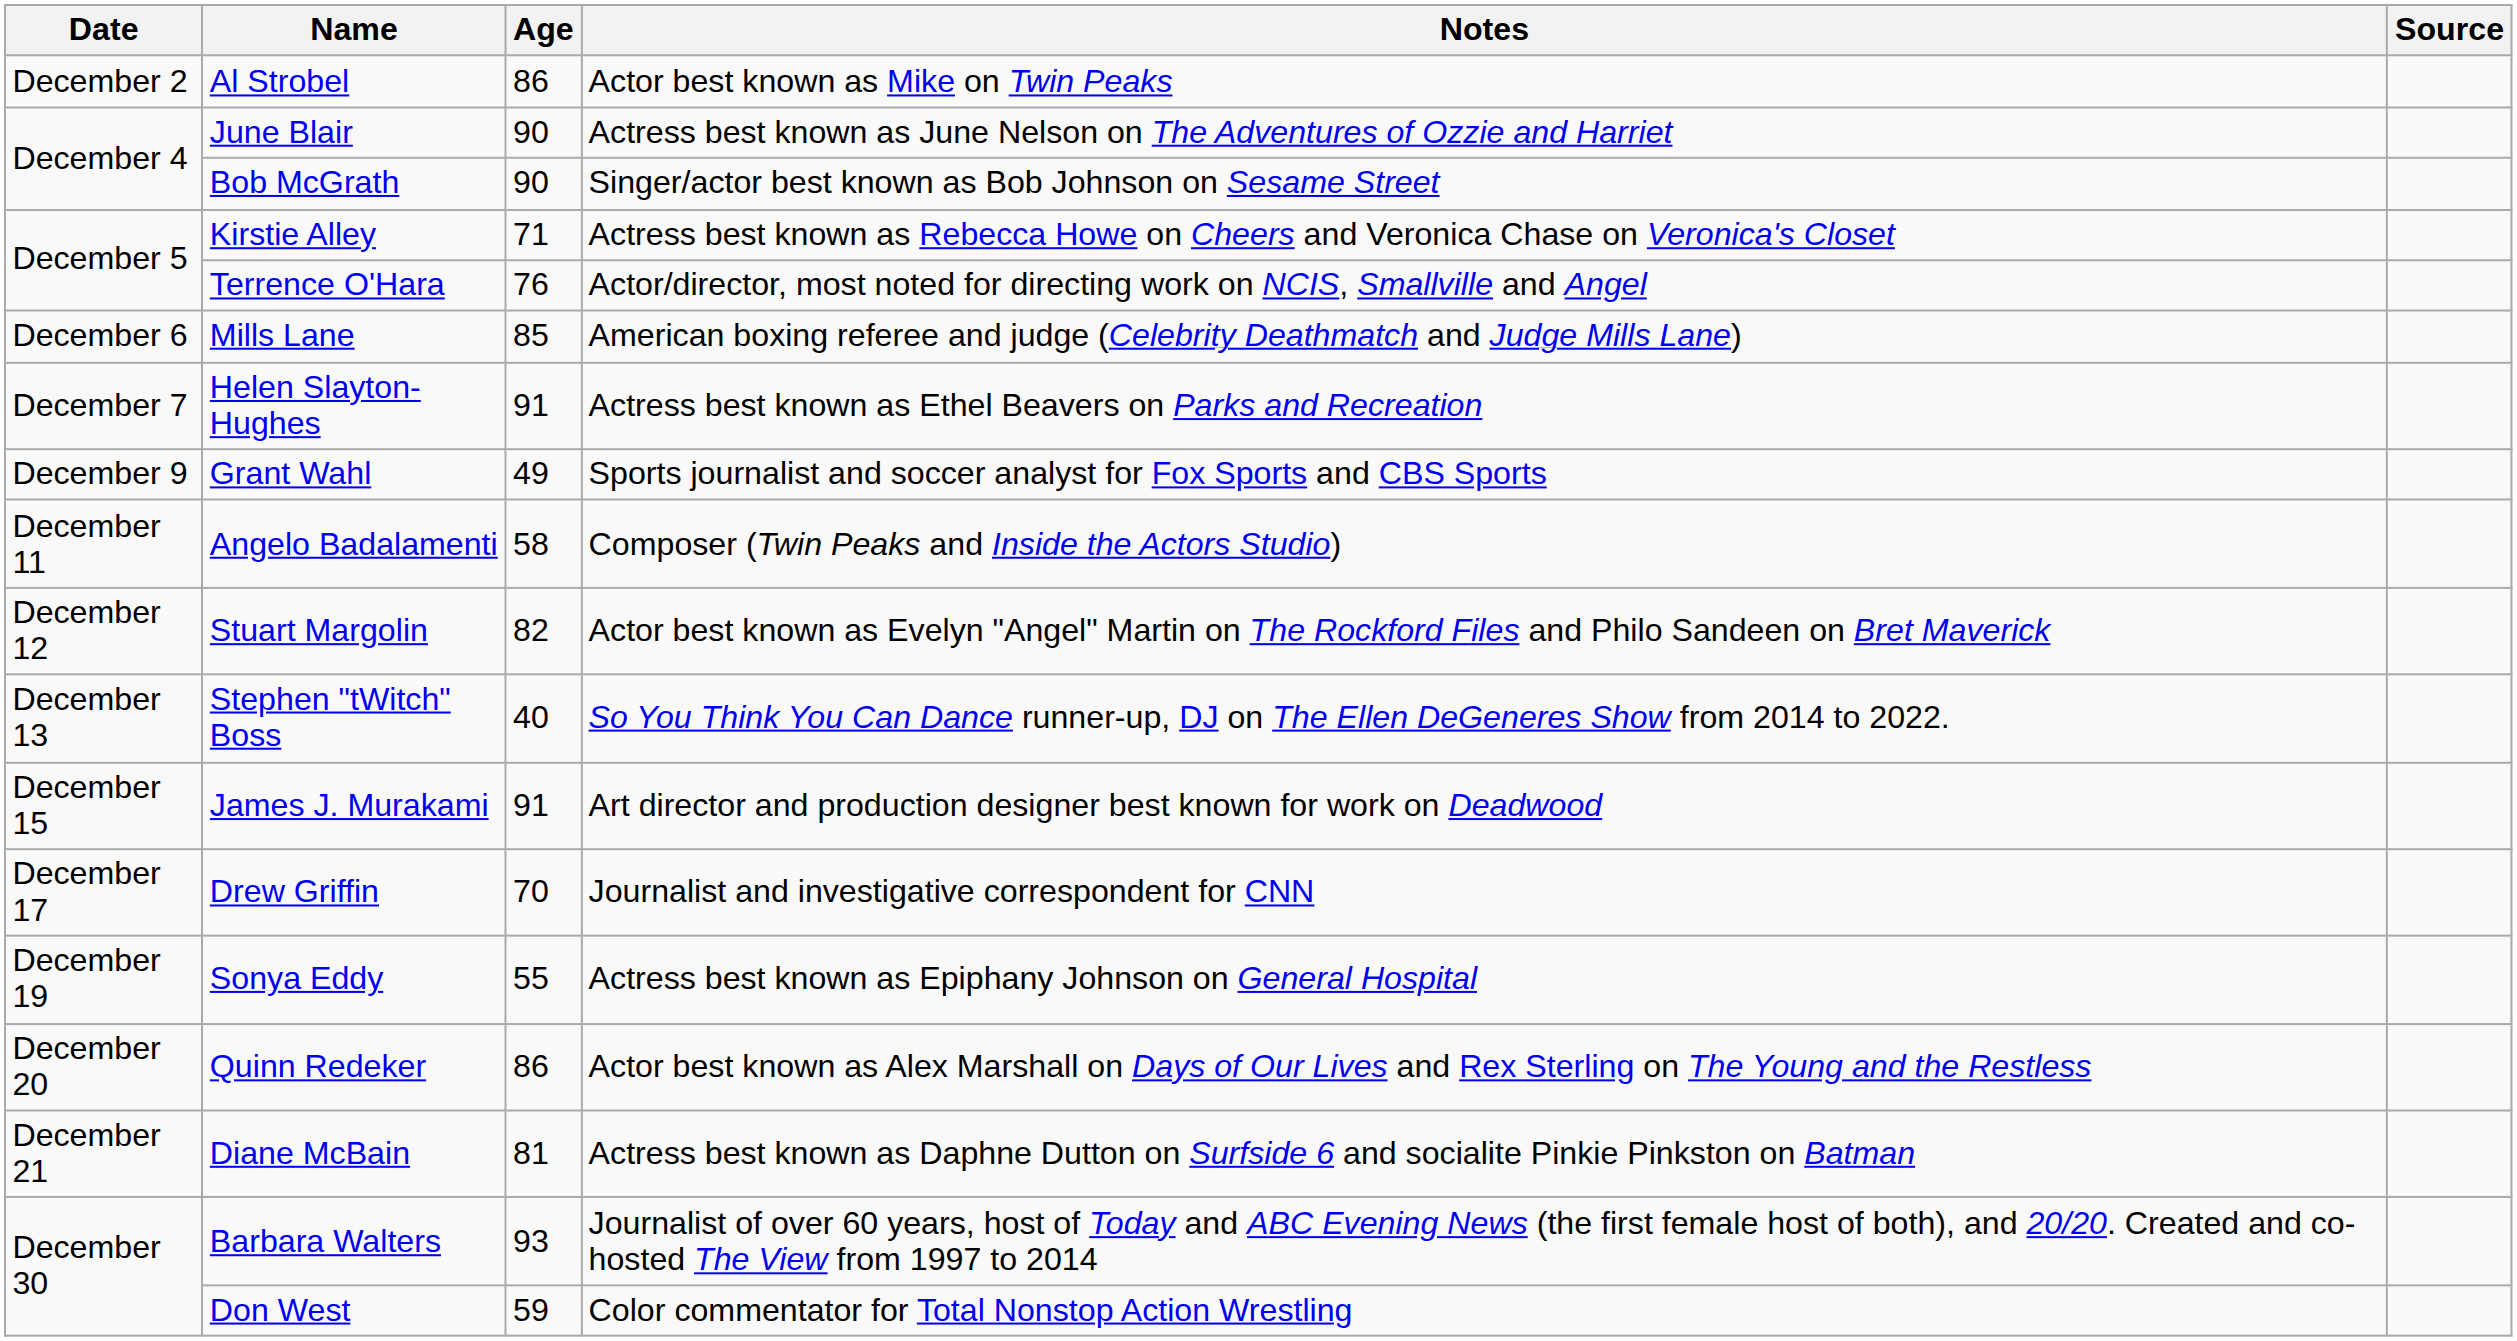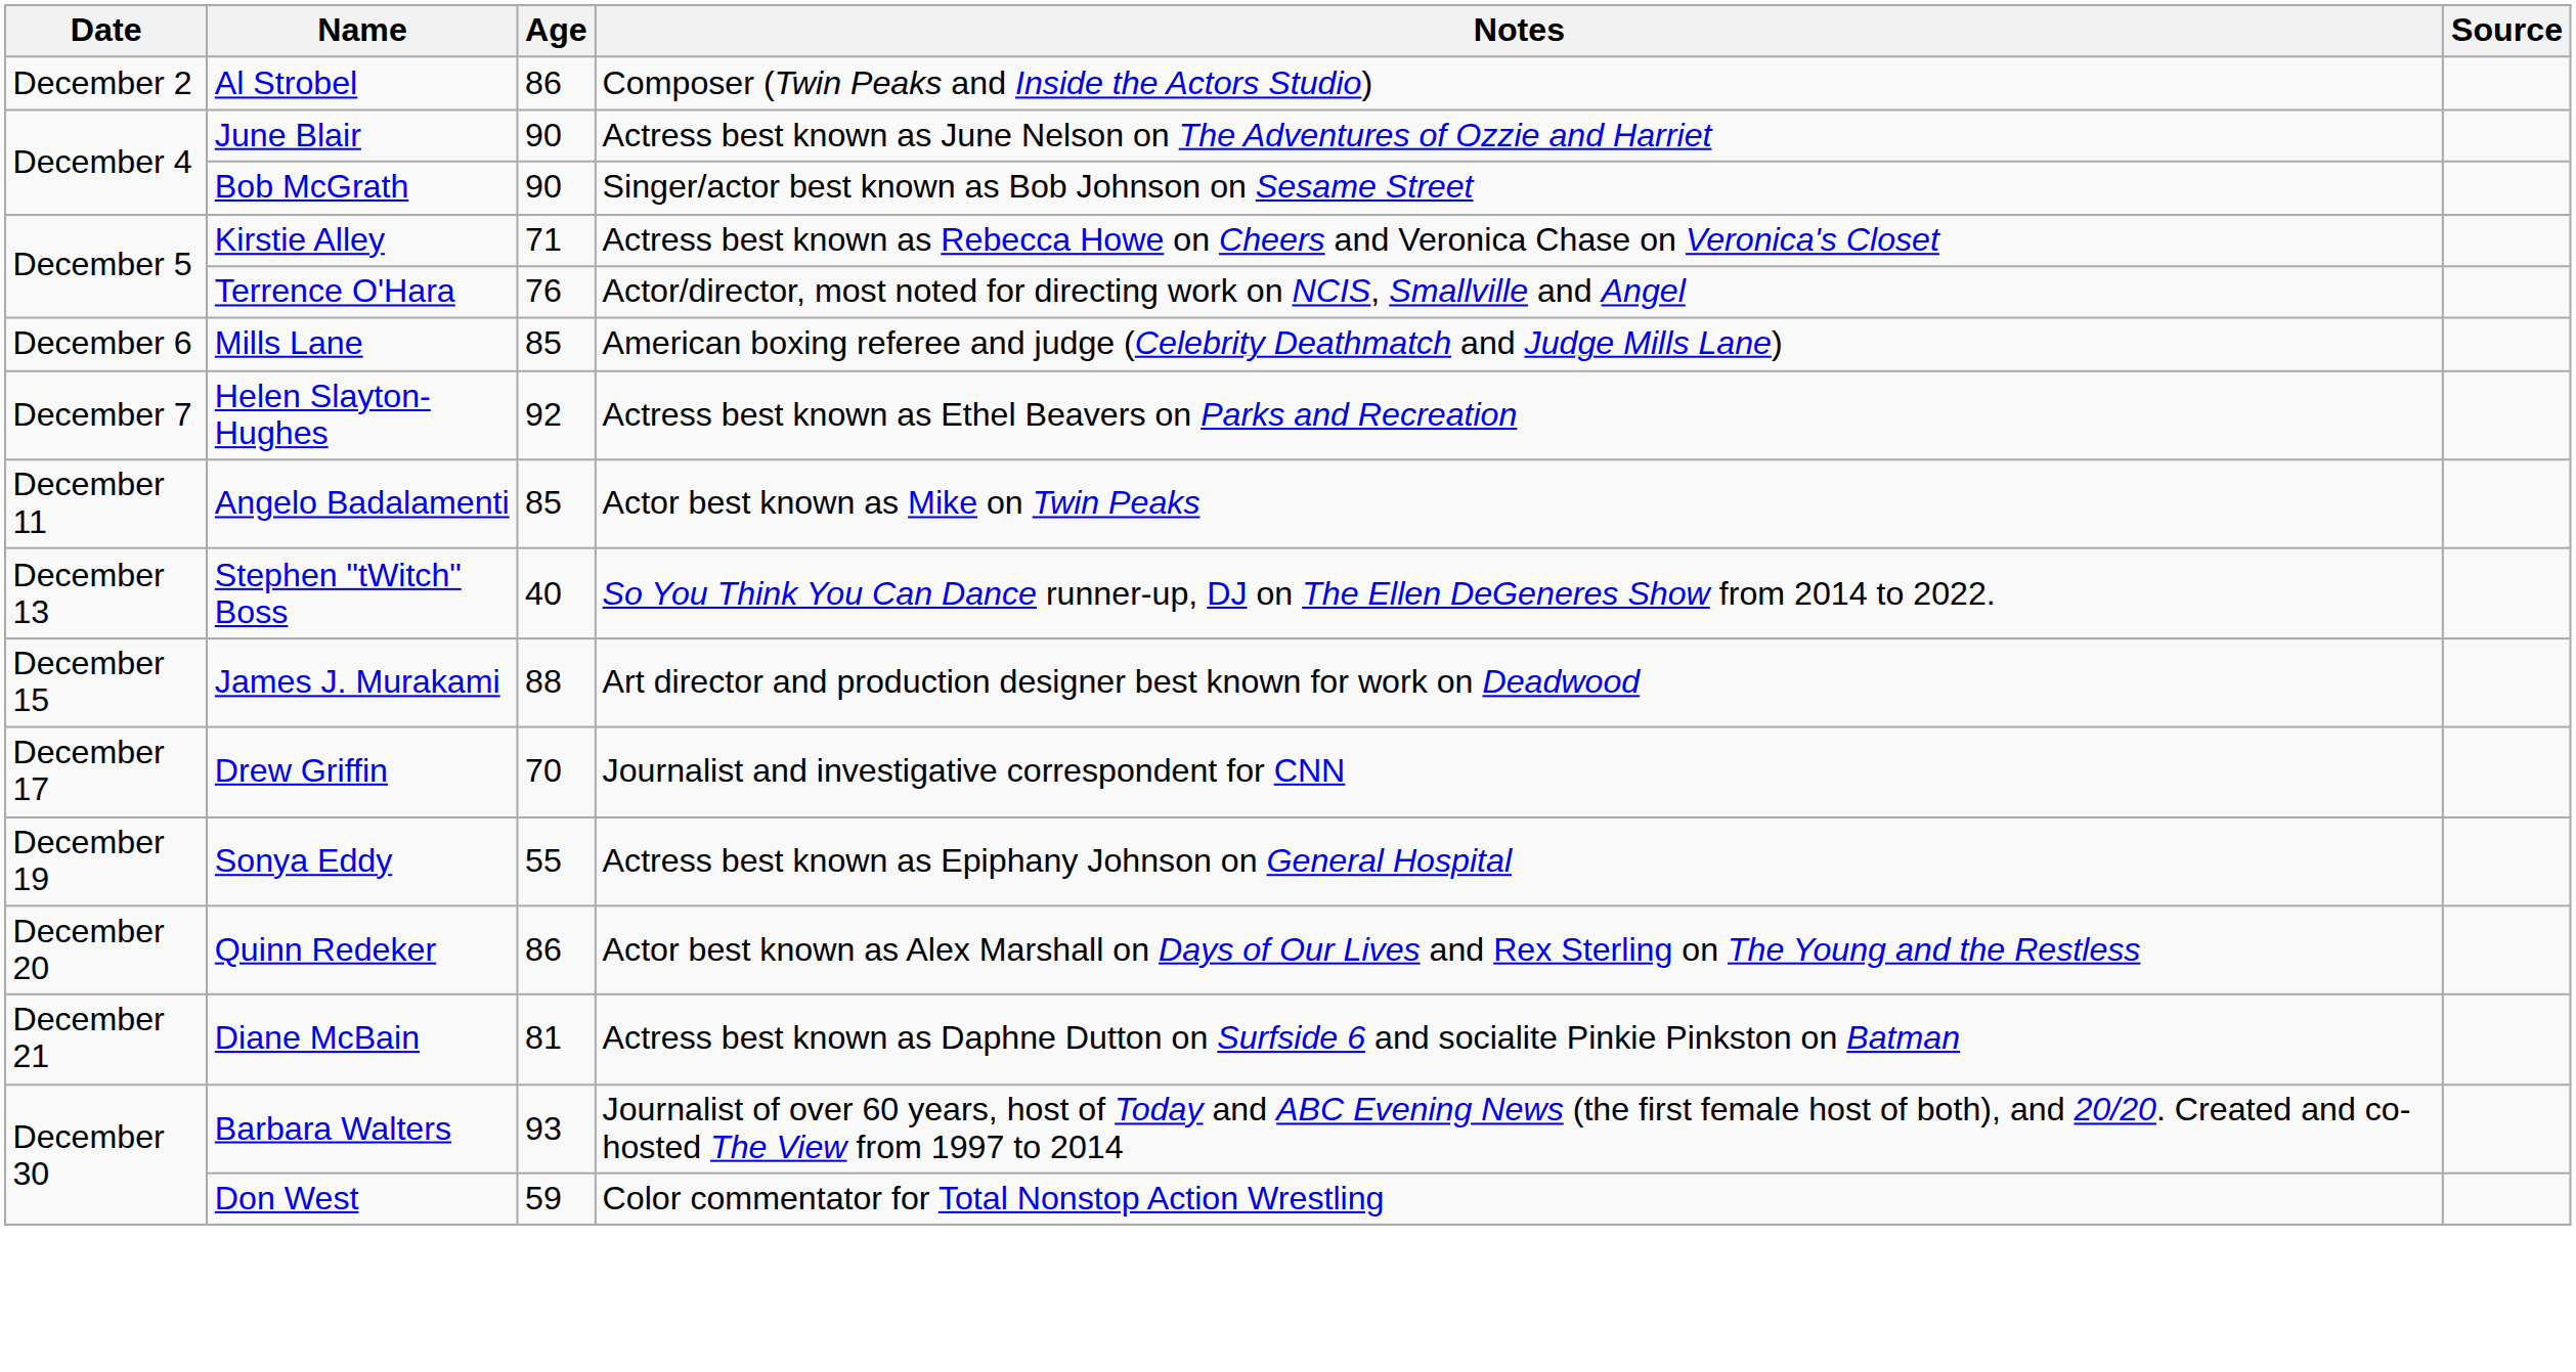 <table class="wikitable sortable">
 <tr>
 <th>Date</th>
 <th>Name</th>
 <th>Age</th>
 <th>Notes</th>
 <th>Source</th>
 </tr>
 <tr>
 <td>December 2</td>
 <td><a href='#'>Al Strobel</a></td>
 <td>86</td>
-<td>Actor best known as <a href='#'>Mike</a> on <em><a href='#'>Twin Peaks</a></em></td>
+<td>Composer (<em>Twin Peaks</em> and <em><a href='#'>Inside the Actors Studio</a></em>)</td>
 <td></td>
 </tr>
 <tr>
 <td rowspan=2>December 4</td>
 <td><a href='#'>June Blair</a></td>
 <td>90</td>
 <td>Actress best known as June Nelson on <em><a href='#'>The Adventures of Ozzie and Harriet</a></em></td>
 <td></td>
 </tr>
 <tr>
 <td><a href='#'>Bob McGrath</a></td>
 <td>90</td>
 <td>Singer/actor best known as Bob Johnson on <em><a href='#'>Sesame Street</a></em></td>
 <td></td>
 </tr>
 <tr>
 <td rowspan=2>December 5</td>
 <td><a href='#'>Kirstie Alley</a></td>
 <td>71</td>
 <td>Actress best known as <a href='#'>Rebecca Howe</a> on <em><a href='#'>Cheers</a></em> and Veronica Chase on <em><a href='#'>Veronica's Closet</a></em></td>
 <td></td>
 </tr>
 <tr>
 <td><a href='#'>Terrence O'Hara</a></td>
 <td>76</td>
 <td>Actor/director, most noted for directing work on <em><a href='#'>NCIS</a></em>, <em><a href='#'>Smallville</a></em> and <em><a href='#'>Angel</a></em></td>
 <td></td>
 </tr>
 <tr>
 <td>December 6</td>
 <td><a href='#'>Mills Lane</a></td>
 <td>85</td>
 <td>American boxing referee and judge (<em><a href='#'>Celebrity Deathmatch</a></em> and <em><a href='#'>Judge Mills Lane</a></em>)</td>
 <td></td>
 </tr>
 <tr>
 <td>December 7</td>
 <td><a href='#'>Helen Slayton-Hughes</a></td>
-<td>91</td>
+<td>92</td>
 <td>Actress best known as Ethel Beavers on <em><a href='#'>Parks and Recreation</a></em></td>
-<td></td>
-</tr>
-<tr>
-<td>December 9</td>
-<td><a href='#'>Grant Wahl</a></td>
-<td>49</td>
-<td>Sports journalist and soccer analyst for <a href='#'>Fox Sports</a> and <a href='#'>CBS Sports</a></td>
 <td></td>
 </tr>
 <tr>
 <td>December 11</td>
 <td><a href='#'>Angelo Badalamenti</a></td>
-<td>58</td>
-<td>Composer (<em>Twin Peaks</em> and <em><a href='#'>Inside the Actors Studio</a></em>)</td>
-<td></td>
-</tr>
-<tr>
-<td>December 12</td>
-<td><a href='#'>Stuart Margolin</a></td>
-<td>82</td>
-<td>Actor best known as Evelyn "Angel" Martin on <em><a href='#'>The Rockford Files</a></em> and Philo Sandeen on <em><a href='#'>Bret Maverick</a></em></td>
+<td>85</td>
+<td>Actor best known as <a href='#'>Mike</a> on <em><a href='#'>Twin Peaks</a></em></td>
 <td></td>
 </tr>
 <tr>
 <td>December 13</td>
 <td><a href='#'>Stephen "tWitch" Boss</a></td>
 <td>40</td>
 <td><em><a href='#'>So You Think You Can Dance</a></em> runner-up, <a href='#'>DJ</a> on <em><a href='#'>The Ellen DeGeneres Show</a></em> from 2014 to 2022.</td>
 <td></td>
 </tr>
 <tr>
 <td>December 15</td>
 <td><a href='#'>James J. Murakami</a></td>
-<td>91</td>
+<td>88</td>
 <td>Art director and production designer best known for work on <em><a href='#'>Deadwood</a></em></td>
 <td></td>
 </tr>
 <tr>
 <td>December 17</td>
 <td><a href='#'>Drew Griffin</a></td>
 <td>70</td>
 <td>Journalist and investigative correspondent for <a href='#'>CNN</a></td>
 <td></td>
 </tr>
 <tr>
 <td>December 19</td>
 <td><a href='#'>Sonya Eddy</a></td>
 <td>55</td>
 <td>Actress best known as Epiphany Johnson on <em><a href='#'>General Hospital</a></em></td>
 <td></td>
 </tr>
 <tr>
 <td>December 20</td>
 <td><a href='#'>Quinn Redeker</a></td>
 <td>86</td>
 <td>Actor best known as Alex Marshall on <em><a href='#'>Days of Our Lives</a></em> and <a href='#'>Rex Sterling</a> on <em><a href='#'>The Young and the Restless</a></em></td>
 <td></td>
 </tr>
 <tr>
 <td>December 21</td>
 <td><a href='#'>Diane McBain</a></td>
 <td>81</td>
 <td>Actress best known as Daphne Dutton on <em><a href='#'>Surfside 6</a></em> and socialite Pinkie Pinkston on <em><a href='#'>Batman</a></em></td>
 <td></td>
 </tr>
 <tr>
 <td rowspan=2>December 30</td>
 <td><a href='#'>Barbara Walters</a></td>
 <td>93</td>
 <td>Journalist of over 60 years, host of <em><a href='#'>Today</a></em> and <em><a href='#'>ABC Evening News</a></em> (the first female host of both), and <em><a href='#'>20/20</a></em>. Created and co-hosted <em><a href='#'>The View</a></em> from 1997 to 2014</td>
 <td></td>
 </tr>
 <tr>
 <td><a href='#'>Don West</a></td>
 <td>59</td>
 <td>Color commentator for <a href='#'>Total Nonstop Action Wrestling</a></td>
 <td></td>
 </tr>
 </table>
